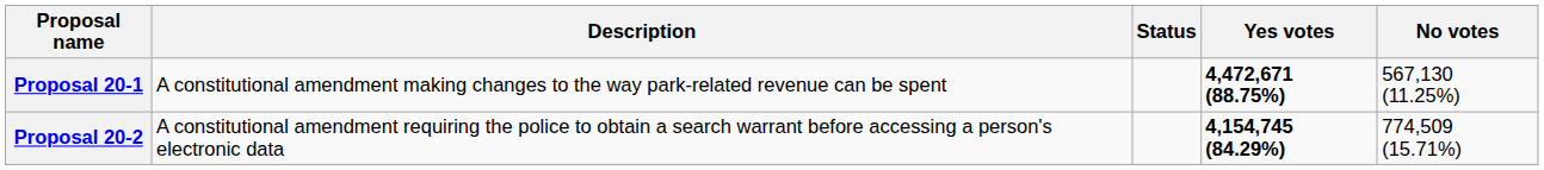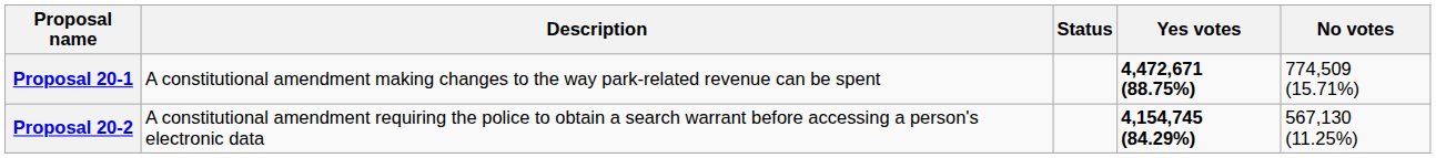 <table class="wikitable sortable plainrowheaders">
 <tr>
 <th scope="col">Proposal name</th>
 <th class="unsortable" scope="col">Description</th>
 <th scope="col">Status</th>
 <th scope="col">Yes votes</th>
 <th scope="col">No votes</th>
 </tr>
 <tr>
 <th scope="row"><a href='#'>Proposal 20-1</a></th>
 <td>A constitutional amendment making changes to the way park-related revenue can be spent</td>
 <td></td>
 <td><strong>4,472,671 (88.75%)</strong></td>
-<td>567,130 (11.25%)</td>
+<td>774,509 (15.71%)</td>
 </tr>
 <tr>
 <th scope="row"><a href='#'>Proposal 20-2</a></th>
 <td>A constitutional amendment requiring the police to obtain a search warrant before accessing a person's electronic data</td>
 <td></td>
 <td><strong>4,154,745 (84.29%)</strong></td>
-<td>774,509 (15.71%)</td>
+<td>567,130 (11.25%)</td>
 </tr>
 </table>
